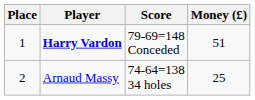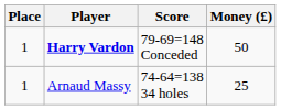 <table class="wikitable">
 <tr>
 <th>Place</th>
 <th>Player</th>
 <th>Score</th>
 <th>Money (£)</th>
 </tr>
 <tr>
 <td align=center>1</td>
 <td> <strong><a href='#'>Harry Vardon</a></strong></td>
 <td>79-69=148<br>Conceded</td>
-<td align=center>51</td>
+<td align=center>50</td>
 </tr>
 <tr>
-<td align=center>2</td>
+<td align=center>1</td>
 <td> <a href='#'>Arnaud Massy</a></td>
 <td>74-64=138<br>34 holes</td>
 <td align=center>25</td>
 </tr>
 </table>
